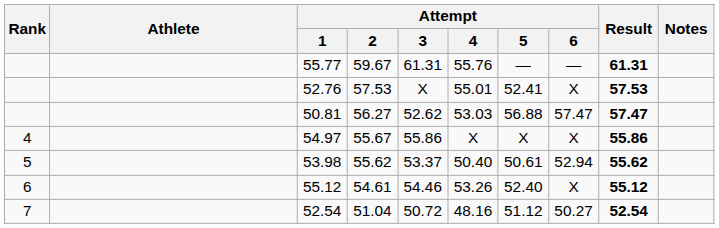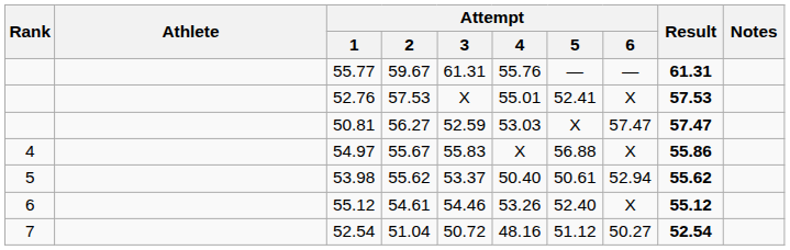 <table class="wikitable" style="text-align:center">
 <tr>
 <th rowspan=2 width=40>Rank</th>
 <th rowspan=2 width=250>Athlete</th>
 <th colspan=6>Attempt</th>
 <th rowspan=2 width=55>Result</th>
 <th rowspan=2 width=50>Notes</th>
 </tr>
 <tr>
 <th width=45>1</th>
 <th width=45>2</th>
 <th width=45>3</th>
 <th width=45>4</th>
 <th width=45>5</th>
 <th width=45>6</th>
 </tr>
 <tr>
 <td></td>
 <td align=left></td>
 <td>55.77</td>
 <td>59.67</td>
 <td>61.31</td>
 <td>55.76</td>
 <td>—</td>
 <td>—</td>
 <td><strong>61.31</strong></td>
 <td></td>
 </tr>
 <tr>
 <td></td>
 <td align=left></td>
 <td>52.76</td>
 <td>57.53</td>
 <td>X</td>
 <td>55.01</td>
 <td>52.41</td>
 <td>X</td>
 <td><strong>57.53</strong></td>
 <td></td>
 </tr>
 <tr>
 <td></td>
 <td align=left></td>
 <td>50.81</td>
 <td>56.27</td>
-<td>52.62</td>
+<td>52.59</td>
 <td>53.03</td>
-<td>56.88</td>
+<td>X</td>
 <td>57.47</td>
 <td><strong>57.47</strong></td>
 <td></td>
 </tr>
 <tr>
 <td>4</td>
 <td align=left></td>
 <td>54.97</td>
 <td>55.67</td>
-<td>55.86</td>
+<td>55.83</td>
 <td>X</td>
-<td>X</td>
+<td>56.88</td>
 <td>X</td>
 <td><strong>55.86</strong></td>
 <td></td>
 </tr>
 <tr>
 <td>5</td>
 <td align=left></td>
 <td>53.98</td>
 <td>55.62</td>
 <td>53.37</td>
 <td>50.40</td>
 <td>50.61</td>
 <td>52.94</td>
 <td><strong>55.62</strong></td>
 <td></td>
 </tr>
 <tr>
 <td>6</td>
 <td align=left></td>
 <td>55.12</td>
 <td>54.61</td>
 <td>54.46</td>
 <td>53.26</td>
 <td>52.40</td>
 <td>X</td>
 <td><strong>55.12</strong></td>
 <td></td>
 </tr>
 <tr>
 <td>7</td>
 <td align=left></td>
 <td>52.54</td>
 <td>51.04</td>
 <td>50.72</td>
 <td>48.16</td>
 <td>51.12</td>
 <td>50.27</td>
 <td><strong>52.54</strong></td>
 <td></td>
 </tr>
 </table>
